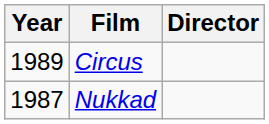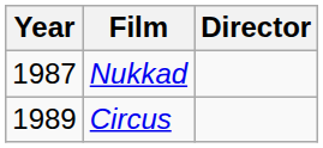 <table class="wikitable">
 <tr>
 <th>Year</th>
 <th>Film</th>
 <th>Director</th>
 </tr>
 <tr>
+<td>1987</td>
+<td><em><a href='#'>Nukkad</a></em></td>
+<td></td>
+</tr>
+<tr>
 <td>1989</td>
 <td><em><a href='#'>Circus</a></em></td>
 <td></td>
 </tr>
-<tr>
-<td>1987</td>
-<td><em><a href='#'>Nukkad</a></em></td>
-<td></td>
-</tr>
 </table>
